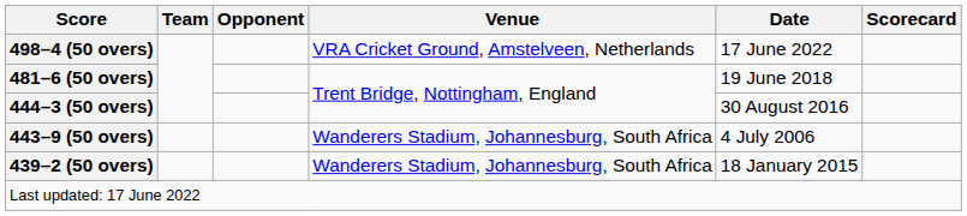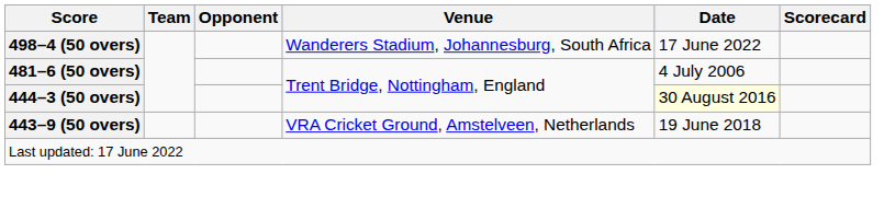 <table class="wikitable plainrowheaders sortable">
 <tr style="background:#9cf;">
 <th>Score</th>
 <th>Team</th>
 <th>Opponent</th>
 <th>Venue</th>
 <th>Date</th>
 <th>Scorecard</th>
 </tr>
 <tr>
 <th>498–4 (50 overs)</th>
 <td rowspan=3></td>
 <td></td>
-<td><a href='#'>VRA Cricket Ground</a>, <a href='#'>Amstelveen</a>, Netherlands</td>
+<td><a href='#'>Wanderers Stadium</a>, <a href='#'>Johannesburg</a>, South Africa</td>
 <td>17 June 2022</td>
 <td></td>
 </tr>
 <tr>
 <th>481–6 (50 overs)</th>
 <td></td>
 <td rowspan=2><a href='#'>Trent Bridge</a>, <a href='#'>Nottingham</a>, England</td>
-<td>19 June 2018</td>
+<td>4 July 2006</td>
 <td></td>
 </tr>
 <tr>
 <th>444–3 (50 overs)</th>
 <td></td>
-<td>30 August 2016</td>
+<td style="background: lightyellow;">30 August 2016</td>
 <td></td>
 </tr>
 <tr>
 <th>443–9 (50 overs)</th>
 <td></td>
 <td></td>
-<td><a href='#'>Wanderers Stadium</a>, <a href='#'>Johannesburg</a>, South Africa</td>
-<td>4 July 2006</td>
-<td></td>
-</tr>
-<tr>
-<th>439–2 (50 overs)</th>
-<td></td>
-<td></td>
-<td><a href='#'>Wanderers Stadium</a>, <a href='#'>Johannesburg</a>, South Africa</td>
-<td>18 January 2015</td>
+<td><a href='#'>VRA Cricket Ground</a>, <a href='#'>Amstelveen</a>, Netherlands</td>
+<td>19 June 2018</td>
 <td></td>
 </tr>
 <tr class=sortbottom>
 <td colspan=6><small>Last updated: 17 June 2022</small></td>
 </tr>
 </table>
